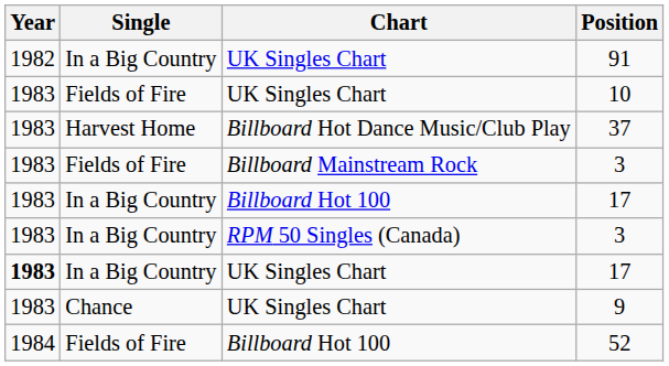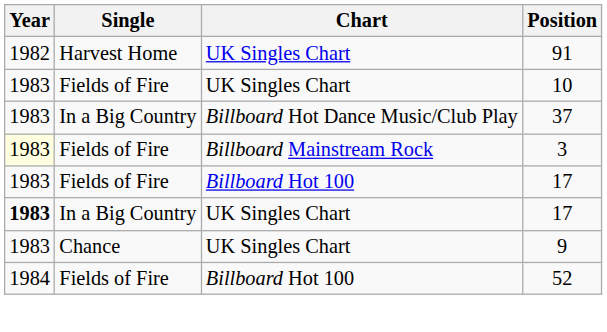 <table class="wikitable">
 <tr>
 <th align="left">Year</th>
 <th align="left">Single</th>
 <th align="left">Chart</th>
 <th align="left">Position</th>
 </tr>
 <tr>
 <td align="left">1982</td>
-<td align="left">In a Big Country</td>
+<td align="left">Harvest Home</td>
 <td align="left"><a href='#'>UK Singles Chart</a></td>
 <td style="text-align:center;">91</td>
 </tr>
 <tr>
 <td align="left">1983</td>
 <td align="left">Fields of Fire</td>
 <td align="left">UK Singles Chart</td>
 <td style="text-align:center;">10</td>
 </tr>
 <tr>
 <td align="left">1983</td>
-<td align="left">Harvest Home</td>
+<td align="left">In a Big Country</td>
 <td align="left"><em>Billboard</em> Hot Dance Music/Club Play</td>
 <td style="text-align:center;">37</td>
 </tr>
 <tr>
-<td align="left">1983</td>
+<td align="left" style="background: lightyellow;">1983</td>
 <td align="left">Fields of Fire</td>
 <td align="left"><em>Billboard</em> <a href='#'>Mainstream Rock</a></td>
 <td style="text-align:center;">3</td>
 </tr>
 <tr>
 <td align="left">1983</td>
-<td align="left">In a Big Country</td>
+<td align="left">Fields of Fire</td>
 <td align="left"><a href='#'><em>Billboard</em> Hot 100</a></td>
 <td style="text-align:center;">17</td>
-</tr>
-<tr>
-<td align="left">1983</td>
-<td>In a Big Country</td>
-<td><a href='#'><em>RPM</em> 50 Singles</a> (Canada)</td>
-<td style="text-align:center;">3</td>
 </tr>
 <tr>
 <td><strong>1983</strong></td>
 <td>In a Big Country</td>
 <td>UK Singles Chart</td>
 <td style="text-align:center;">17</td>
 </tr>
 <tr>
 <td>1983</td>
 <td>Chance</td>
 <td>UK Singles Chart</td>
 <td style="text-align:center;">9</td>
 </tr>
 <tr>
 <td align="left">1984</td>
 <td align="left">Fields of Fire</td>
 <td align="left"><em>Billboard</em> Hot 100</td>
 <td style="text-align:center;">52</td>
 </tr>
 </table>
